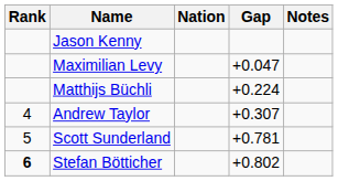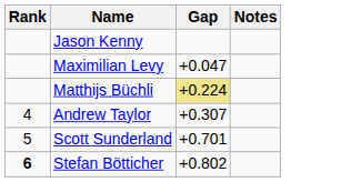 <table class="wikitable sortable" style="text-align:center">
 <tr>
 <th>Rank</th>
 <th>Name</th>
-<th>Nation</th>
 <th>Gap</th>
 <th>Notes</th>
 </tr>
 <tr>
 <td></td>
 <td align=left><a href='#'>Jason Kenny</a></td>
-<td align=left></td>
 <td></td>
 <td></td>
 </tr>
 <tr>
 <td></td>
 <td align=left><a href='#'>Maximilian Levy</a></td>
-<td align=left></td>
 <td>+0.047</td>
 <td></td>
 </tr>
 <tr>
 <td></td>
 <td align=left><a href='#'>Matthijs Büchli</a></td>
-<td align=left></td>
-<td>+0.224</td>
+<td style="background: khaki;">+0.224</td>
 <td></td>
 </tr>
 <tr>
 <td>4</td>
 <td align=left><a href='#'>Andrew Taylor</a></td>
-<td align=left></td>
 <td>+0.307</td>
 <td></td>
 </tr>
 <tr>
 <td>5</td>
 <td align=left><a href='#'>Scott Sunderland</a></td>
-<td align=left></td>
-<td>+0.781</td>
+<td>+0.701</td>
 <td></td>
 </tr>
 <tr>
 <td><strong>6</strong></td>
 <td align=left><a href='#'>Stefan Bötticher</a></td>
-<td align=left></td>
 <td>+0.802</td>
 <td></td>
 </tr>
 </table>
